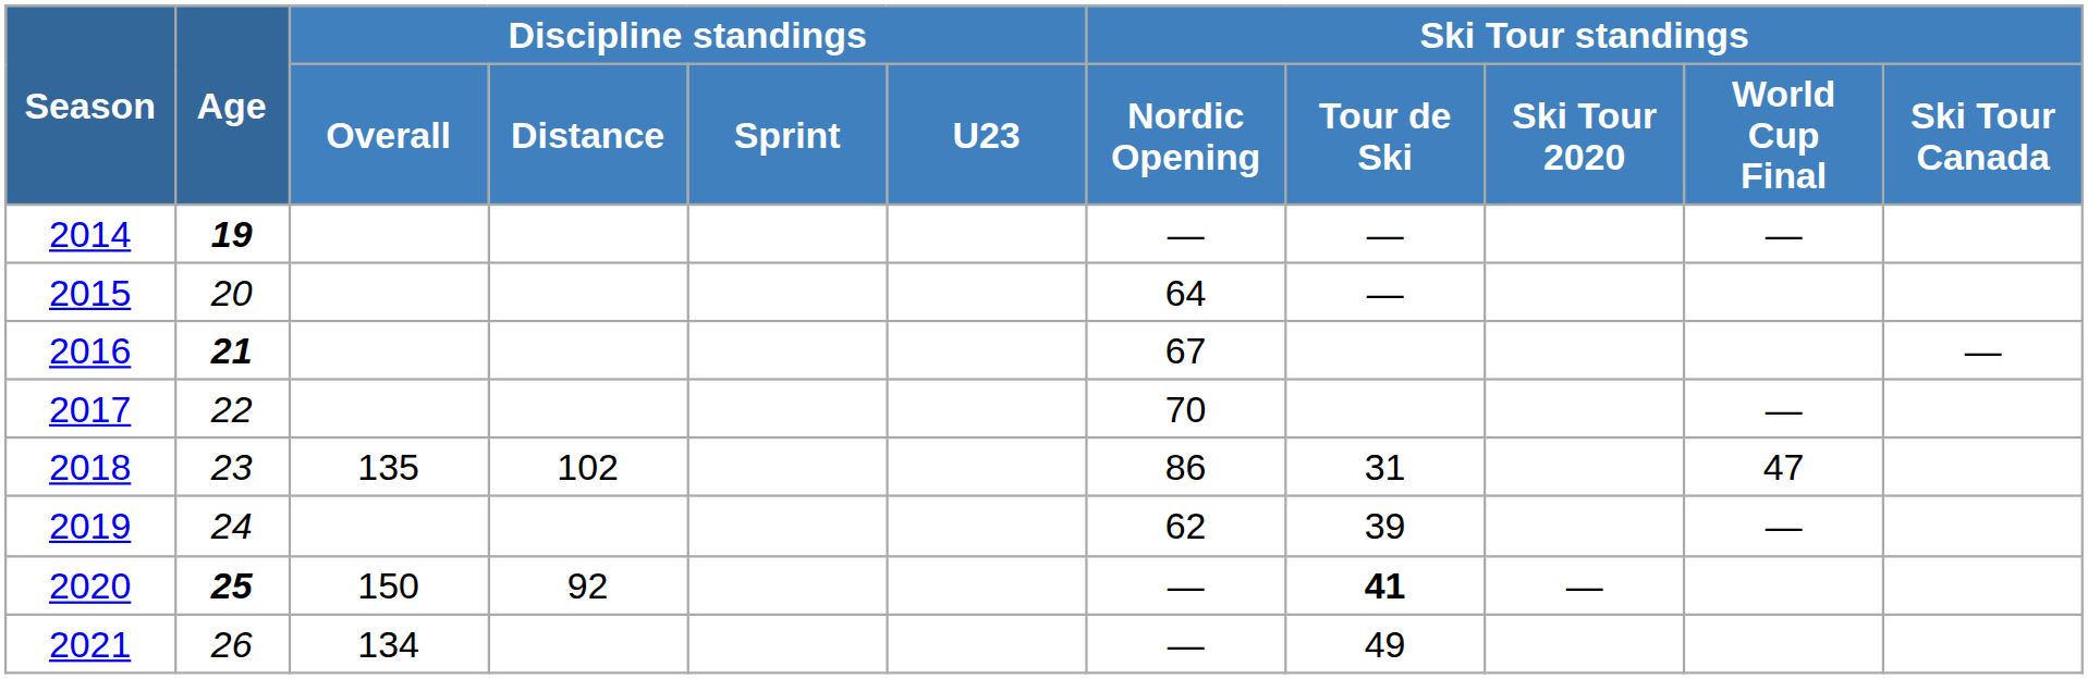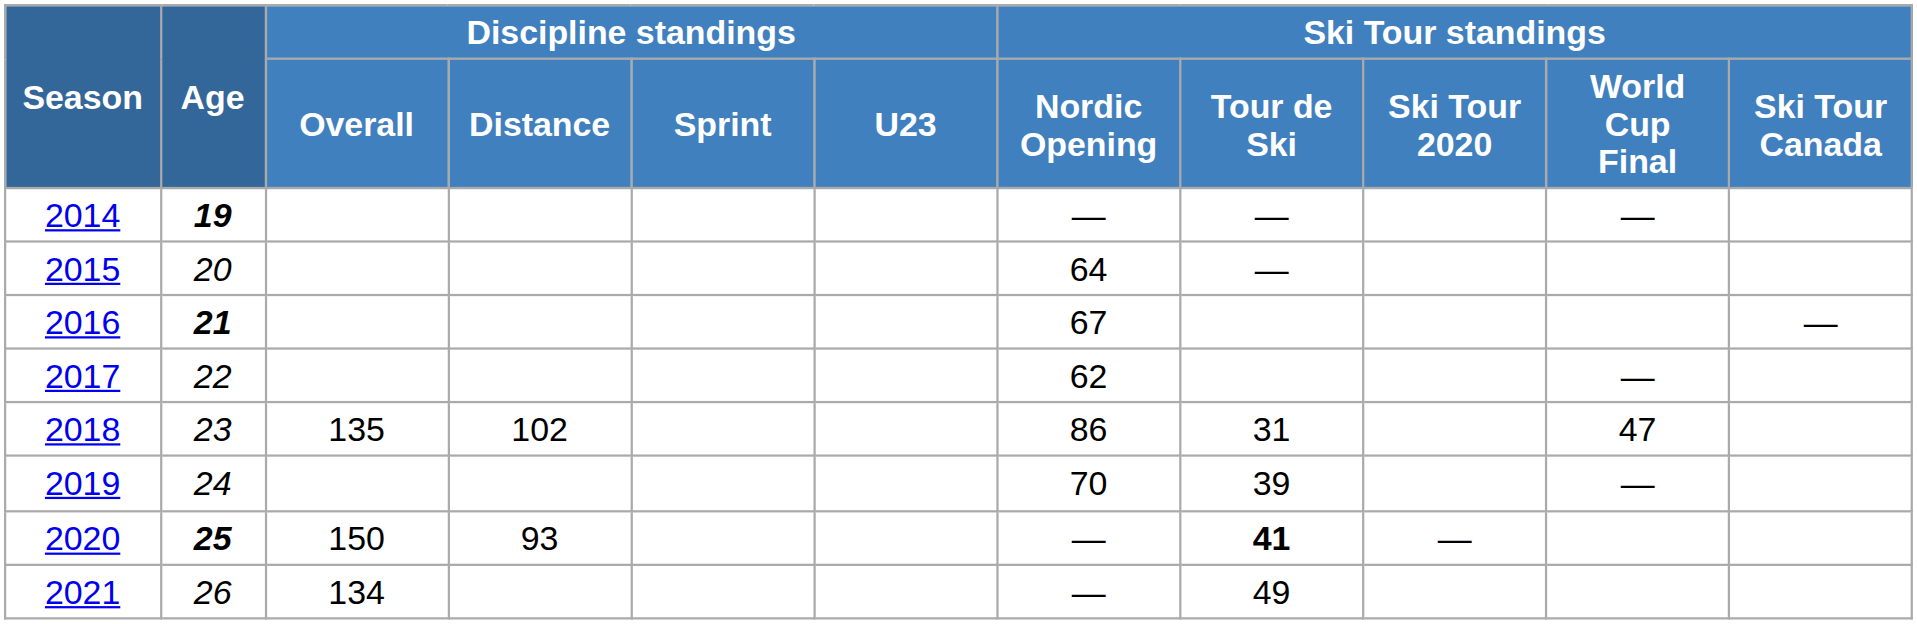 <table class="wikitable" style="font-size:95%; text-align:center; border:grey solid 1px; border-collapse:collapse; background:#ffffff;">
 <tr>
 <th style="background-color:#369; color:white; width:60px;" rowspan="2"> Season </th>
 <th style="background-color:#369; color:white; width:40px;" rowspan="2"> Age </th>
 <th style="background-color:#4180be; color:white;" colspan="4">Discipline standings</th>
 <th style="background-color:#4180be; color:white;" colspan="5">Ski Tour standings</th>
 </tr>
 <tr>
 <th style="background-color:#4180be; color:white; width:75px;">Overall</th>
 <th style="background-color:#4180be; color:white; width:75px;">Distance</th>
 <th style="background-color:#4180be; color:white; width:75px;">Sprint</th>
 <th style="background-color:#4180be; color:white; width:75px;">U23</th>
 <th style="background-color:#4180be; color:white; width:75px;">Nordic<br>Opening</th>
 <th style="background-color:#4180be; color:white; width:75px;">Tour de<br>Ski</th>
 <th style="background-color:#4180be; color:white; width:75px;">Ski Tour<br>2020</th>
 <th style="background-color:#4180be; color:white; width:75px;">World Cup<br>Final</th>
 <th style="background-color:#4180be; color:white; width:75px;">Ski Tour<br>Canada</th>
 </tr>
 <tr>
 <td><a href='#'>2014</a></td>
 <td><strong><em>19</em></strong></td>
 <td></td>
 <td></td>
 <td></td>
 <td></td>
 <td>—</td>
 <td>—</td>
 <td></td>
 <td>—</td>
 <td></td>
 </tr>
 <tr>
 <td><a href='#'>2015</a></td>
 <td><em>20</em></td>
 <td></td>
 <td></td>
 <td></td>
 <td></td>
 <td>64</td>
 <td>—</td>
 <td></td>
 <td></td>
 <td></td>
 </tr>
 <tr>
 <td><a href='#'>2016</a></td>
 <td><strong><em>21</em></strong></td>
 <td></td>
 <td></td>
 <td></td>
 <td></td>
 <td>67</td>
 <td></td>
 <td></td>
 <td></td>
 <td>—</td>
 </tr>
 <tr>
 <td><a href='#'>2017</a></td>
 <td><em>22</em></td>
 <td></td>
 <td></td>
 <td></td>
 <td></td>
-<td>70</td>
+<td>62</td>
 <td></td>
 <td></td>
 <td>—</td>
 <td></td>
 </tr>
 <tr>
 <td><a href='#'>2018</a></td>
 <td><em>23</em></td>
 <td>135</td>
 <td>102</td>
 <td></td>
 <td></td>
 <td>86</td>
 <td>31</td>
 <td></td>
 <td>47</td>
 <td></td>
 </tr>
 <tr>
 <td><a href='#'>2019</a></td>
 <td><em>24</em></td>
 <td></td>
 <td></td>
 <td></td>
 <td></td>
-<td>62</td>
+<td>70</td>
 <td>39</td>
 <td></td>
 <td>—</td>
 <td></td>
 </tr>
 <tr>
 <td><a href='#'>2020</a></td>
 <td><strong><em>25</em></strong></td>
 <td>150</td>
-<td>92</td>
+<td>93</td>
 <td></td>
 <td></td>
 <td>—</td>
 <td><strong>41</strong></td>
 <td>—</td>
 <td></td>
 <td></td>
 </tr>
 <tr>
 <td><a href='#'>2021</a></td>
 <td><em>26</em></td>
 <td>134</td>
 <td></td>
 <td></td>
 <td></td>
 <td>—</td>
 <td>49</td>
 <td></td>
 <td></td>
 <td></td>
 </tr>
 </table>
